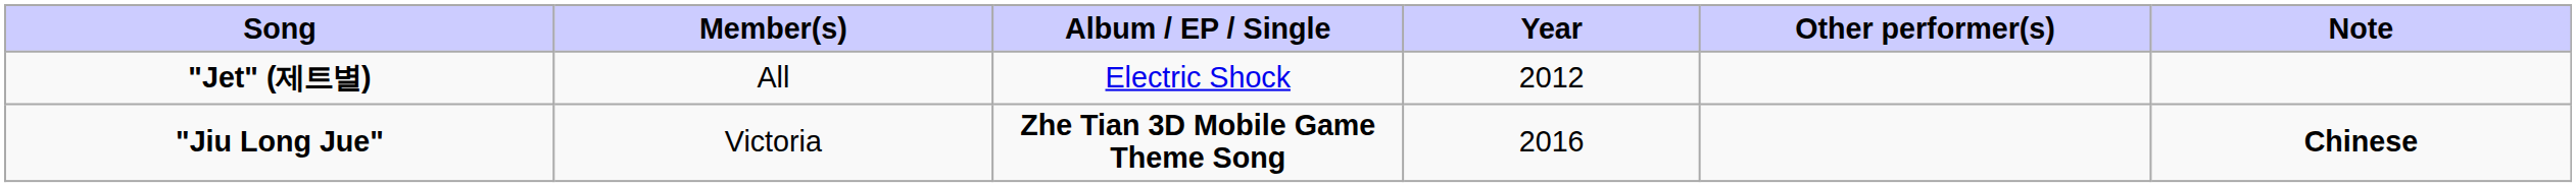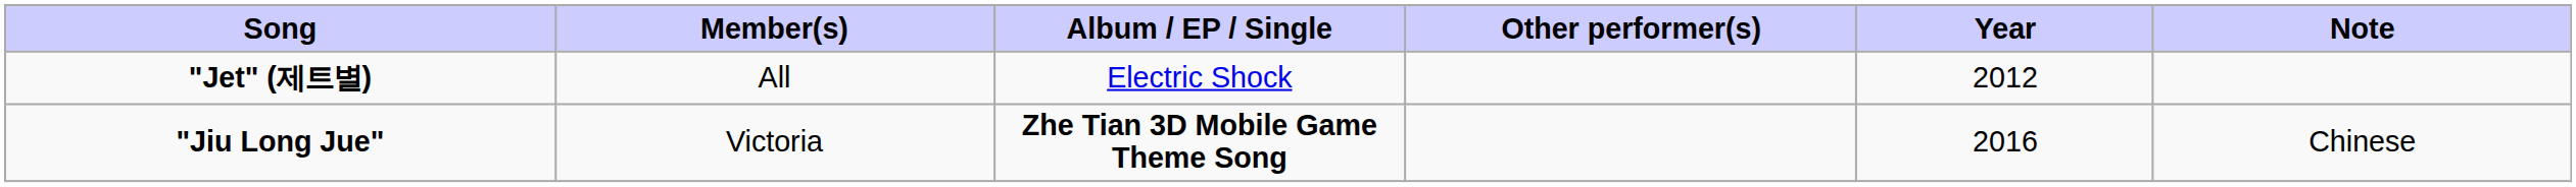 <table class="wikitable" style="margin:0.5em auto; clear:both; font-size:.9em; text-align:center; width:100%">
 <tr>
 <th width="500" style="background: #CCCCFF;">Song</th>
 <th width="350" style="background: #CCCCFF;">Member(s)</th>
 <th width="350" style="background: #CCCCFF;">Album / EP / Single</th>
+<th width="350" style="background: #CCCCFF;">Other performer(s)</th>
 <th width="250" style="background: #CCCCFF;">Year</th>
-<th width="350" style="background: #CCCCFF;">Other performer(s)</th>
 <th width="350" style="background: #CCCCFF;">Note</th>
 </tr>
 <tr>
 <td><strong>"Jet" (제트별)</strong></td>
 <td>All</td>
 <td><a href='#'>Electric Shock</a></td>
+<td></td>
 <td>2012</td>
-<td></td>
 <td></td>
 </tr>
 <tr>
 <td><strong>"Jiu Long Jue"</strong></td>
 <td>Victoria</td>
 <td><strong>Zhe Tian 3D Mobile Game Theme Song</strong></td>
+<td></td>
 <td>2016</td>
-<td></td>
-<td><strong>Chinese</strong></td>
+<td>Chinese</td>
 </tr>
 </table>
